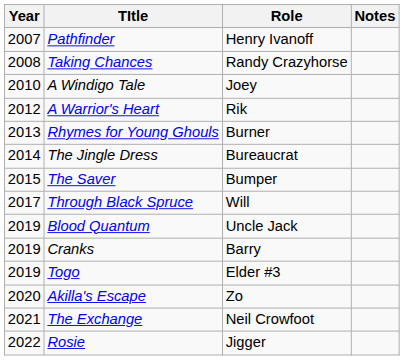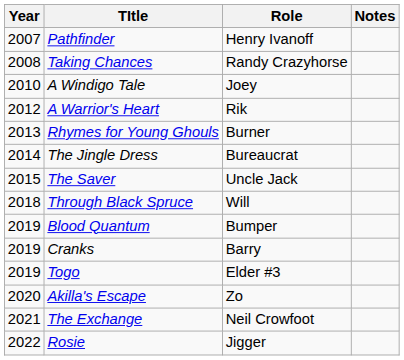 <table class="wikitable sortable">
 <tr>
 <th>Year</th>
 <th>TItle</th>
 <th>Role</th>
 <th>Notes</th>
 </tr>
 <tr>
 <td>2007</td>
 <td><a href='#'><em>Pathfinder</em></a></td>
 <td>Henry Ivanoff</td>
 <td></td>
 </tr>
 <tr>
 <td>2008</td>
 <td><a href='#'><em>Taking Chances</em></a></td>
 <td>Randy Crazyhorse</td>
 <td></td>
 </tr>
 <tr>
 <td>2010</td>
 <td data-sort-value="Windigo Tale, A"><em>A Windigo Tale</em></td>
 <td>Joey</td>
 <td></td>
 </tr>
 <tr>
 <td>2012</td>
 <td data-sort-value="Warrior's Heart, A"><em><a href='#'>A Warrior's Heart</a></em></td>
 <td>Rik</td>
 <td></td>
 </tr>
 <tr>
 <td>2013</td>
 <td><em><a href='#'>Rhymes for Young Ghouls</a></em></td>
 <td>Burner</td>
 <td></td>
 </tr>
 <tr>
 <td>2014</td>
 <td data-sort-value="Jingle Dress, The"><em>The Jingle Dress</em></td>
 <td>Bureaucrat</td>
 <td></td>
 </tr>
 <tr>
 <td>2015</td>
 <td data-sort-value="Saver, The"><em><a href='#'>The Saver</a></em></td>
-<td>Bumper</td>
+<td>Uncle Jack</td>
 <td></td>
 </tr>
 <tr>
-<td>2017</td>
+<td>2018</td>
 <td><a href='#'><em>Through Black Spruce</em></a></td>
 <td>Will</td>
 <td></td>
 </tr>
 <tr>
 <td>2019</td>
 <td><a href='#'><em>Blood Quantum</em></a></td>
-<td>Uncle Jack</td>
+<td>Bumper</td>
 <td></td>
 </tr>
 <tr>
 <td>2019</td>
 <td><em>Cranks</em></td>
 <td>Barry</td>
 <td></td>
 </tr>
 <tr>
 <td>2019</td>
 <td><a href='#'><em>Togo</em></a></td>
 <td>Elder #3</td>
 <td></td>
 </tr>
 <tr>
 <td>2020</td>
 <td><em><a href='#'>Akilla's Escape</a></em></td>
 <td>Zo</td>
 <td></td>
 </tr>
 <tr>
 <td>2021</td>
 <td data-sort-value="Exchange, The"><a href='#'><em>The Exchange</em></a></td>
 <td>Neil Crowfoot</td>
 <td></td>
 </tr>
 <tr>
 <td>2022</td>
 <td><em><a href='#'>Rosie</a></em></td>
 <td>Jigger</td>
 </tr>
 </table>
